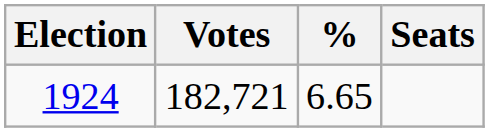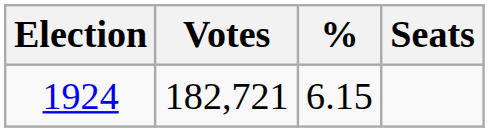 <table class=wikitable style=text-align:center>
 <tr>
 <th>Election</th>
 <th>Votes</th>
 <th>%</th>
 <th>Seats</th>
 </tr>
 <tr>
 <td><a href='#'>1924</a></td>
 <td>182,721</td>
-<td>6.65</td>
+<td>6.15</td>
 <td></td>
 </tr>
 </table>
